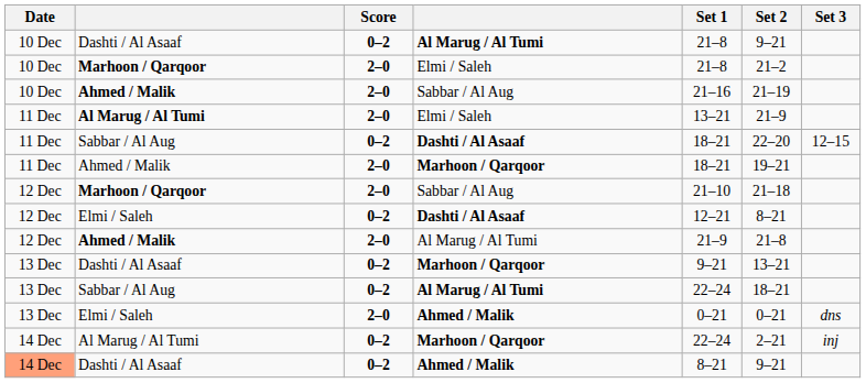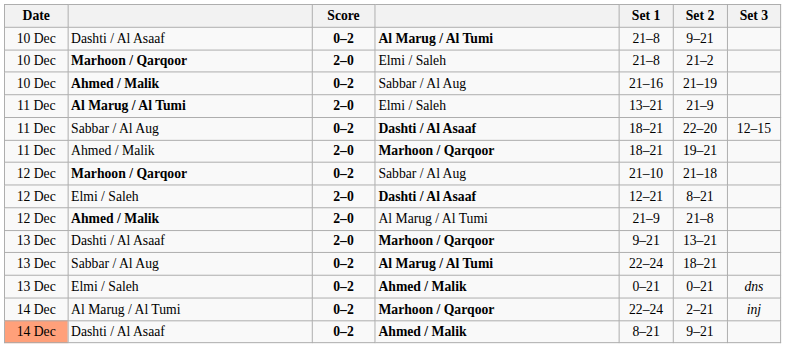 <table class="wikitable" style="text-align: center; font-size:90% ">
 <tr>
 <th width="60">Date</th>
 <th align="right" width="250"></th>
 <th width="60">Score</th>
 <th align="left" width="250"></th>
 <th width="50">Set 1</th>
 <th width="50">Set 2</th>
 <th width="50">Set 3</th>
 </tr>
 <tr>
 <td>10 Dec</td>
 <td align=left> Dashti / Al Asaaf</td>
 <td align=center><strong>0–2</strong></td>
 <td align=left> <strong>Al Marug / Al Tumi</strong></td>
 <td>21–8</td>
 <td>9–21</td>
 <td></td>
 </tr>
 <tr>
 <td>10 Dec</td>
 <td align=left> <strong>Marhoon / Qarqoor</strong></td>
 <td align=center><strong>2–0</strong></td>
 <td align=left> Elmi / Saleh</td>
 <td>21–8</td>
 <td>21–2</td>
 <td></td>
 </tr>
 <tr>
 <td>10 Dec</td>
 <td align=left> <strong>Ahmed / Malik</strong></td>
-<td align=center><strong>2–0</strong></td>
+<td align=center><strong>0–2</strong></td>
 <td align=left> Sabbar / Al Aug</td>
 <td>21–16</td>
 <td>21–19</td>
 <td></td>
 </tr>
 <tr>
 <td>11 Dec</td>
 <td align=left> <strong>Al Marug / Al Tumi</strong></td>
 <td align=center><strong>2–0</strong></td>
 <td align=left> Elmi / Saleh</td>
 <td>13–21</td>
 <td>21–9</td>
 <td></td>
 </tr>
 <tr>
 <td>11 Dec</td>
 <td align=left> Sabbar / Al Aug</td>
 <td align=center><strong>0–2</strong></td>
 <td align=left> <strong>Dashti / Al Asaaf</strong></td>
 <td>18–21</td>
 <td>22–20</td>
 <td>12–15</td>
 </tr>
 <tr>
 <td>11 Dec</td>
 <td align=left> Ahmed / Malik</td>
 <td align=center><strong>2–0</strong></td>
 <td align=left> <strong>Marhoon / Qarqoor</strong></td>
 <td>18–21</td>
 <td>19–21</td>
 <td></td>
 </tr>
 <tr>
 <td>12 Dec</td>
 <td align=left> <strong>Marhoon / Qarqoor</strong></td>
-<td align=center><strong>2–0</strong></td>
+<td align=center><strong>0–2</strong></td>
 <td align=left> Sabbar / Al Aug</td>
 <td>21–10</td>
 <td>21–18</td>
 <td></td>
 </tr>
 <tr>
 <td>12 Dec</td>
 <td align=left> Elmi / Saleh</td>
-<td align=center><strong>0–2</strong></td>
+<td align=center><strong>2–0</strong></td>
 <td align=left> <strong>Dashti / Al Asaaf</strong></td>
 <td>12–21</td>
 <td>8–21</td>
 <td></td>
 </tr>
 <tr>
 <td>12 Dec</td>
 <td align=left> <strong>Ahmed / Malik</strong></td>
 <td align=center><strong>2–0</strong></td>
 <td align=left> Al Marug / Al Tumi</td>
 <td>21–9</td>
 <td>21–8</td>
 <td></td>
 </tr>
 <tr>
 <td>13 Dec</td>
 <td align=left> Dashti / Al Asaaf</td>
-<td align=center><strong>0–2</strong></td>
+<td align=center><strong>2–0</strong></td>
 <td align=left> <strong>Marhoon / Qarqoor</strong></td>
 <td>9–21</td>
 <td>13–21</td>
 <td></td>
 </tr>
 <tr>
 <td>13 Dec</td>
 <td align=left> Sabbar / Al Aug</td>
 <td align=center><strong>0–2</strong></td>
 <td align=left> <strong>Al Marug / Al Tumi</strong></td>
 <td>22–24</td>
 <td>18–21</td>
 <td></td>
 </tr>
 <tr>
 <td>13 Dec</td>
 <td align=left> Elmi / Saleh</td>
-<td align=center><strong>2–0</strong></td>
+<td align=center><strong>0–2</strong></td>
 <td align=left> <strong>Ahmed / Malik</strong></td>
 <td>0–21</td>
 <td>0–21</td>
 <td><em>dns</em></td>
 </tr>
 <tr>
 <td>14 Dec</td>
 <td align=left> Al Marug / Al Tumi</td>
 <td align=center><strong>0–2</strong></td>
 <td align=left> <strong>Marhoon / Qarqoor</strong></td>
 <td>22–24</td>
 <td>2–21</td>
 <td><em>inj</em></td>
 </tr>
 <tr>
 <td style="background: lightsalmon;">14 Dec</td>
 <td align=left> Dashti / Al Asaaf</td>
 <td align=center><strong>0–2</strong></td>
 <td align=left> <strong>Ahmed / Malik</strong></td>
 <td>8–21</td>
 <td>9–21</td>
 <td></td>
 </tr>
 </table>
